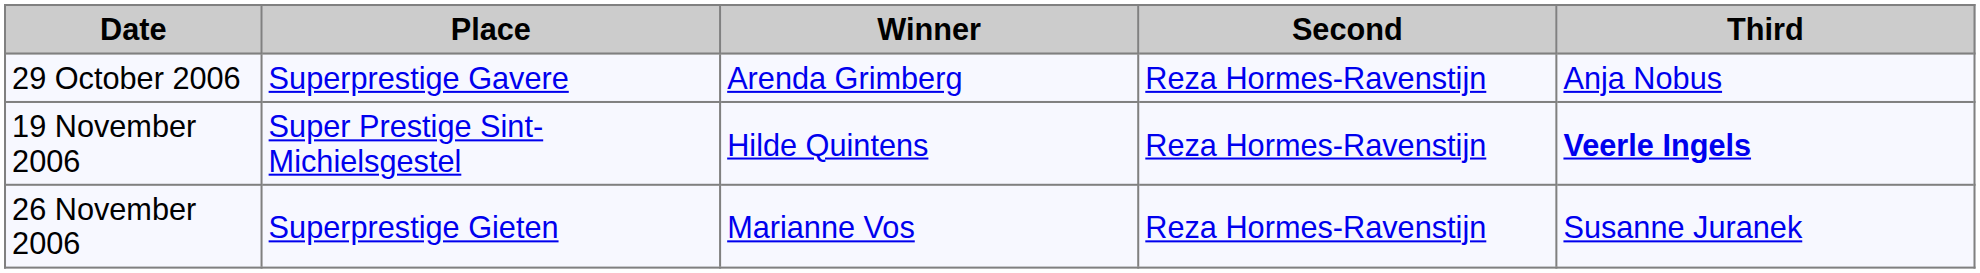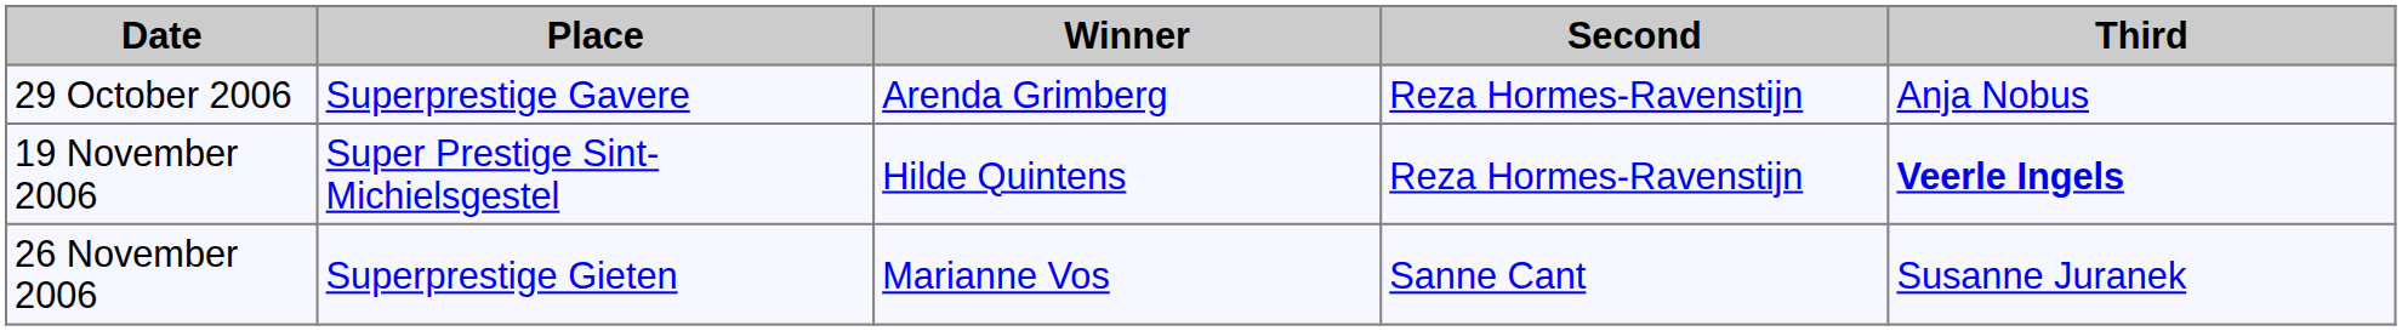 <table bgcolor="#f7f8ff" cellpadding="3" cellspacing="0" border="1" style="font-size: 95%; border: gray solid 1px; border-collapse: collapse;">
 <tr bgcolor="#CCCCCC">
 <td align="center" width="120"><strong>Date</strong></td>
 <td align="center" width="220"><strong>Place</strong></td>
 <td align="center" width="200"><strong>Winner</strong></td>
 <td align="center" width="200"><strong>Second</strong></td>
 <td align="center" width="200"><strong>Third</strong></td>
 </tr>
 <tr align="left">
 <td>29 October 2006</td>
 <td> <a href='#'>Superprestige Gavere</a></td>
 <td> <a href='#'>Arenda Grimberg</a></td>
 <td> <a href='#'>Reza Hormes-Ravenstijn</a></td>
 <td> <a href='#'>Anja Nobus</a></td>
 </tr>
 <tr align="left">
 <td>19 November 2006</td>
 <td> <a href='#'>Super Prestige Sint-Michielsgestel</a></td>
 <td> <a href='#'>Hilde Quintens</a></td>
 <td> <a href='#'>Reza Hormes-Ravenstijn</a></td>
 <td><strong> <a href='#'>Veerle Ingels</a></strong></td>
 </tr>
 <tr align="left">
 <td>26 November 2006</td>
 <td> <a href='#'>Superprestige Gieten</a></td>
 <td> <a href='#'>Marianne Vos</a></td>
-<td> <a href='#'>Reza Hormes-Ravenstijn</a></td>
+<td> <a href='#'>Sanne Cant</a></td>
 <td> <a href='#'>Susanne Juranek</a></td>
 </tr>
 </table>
